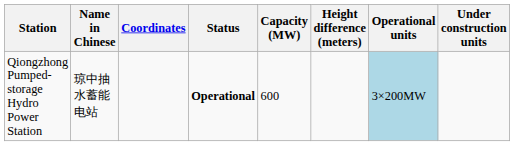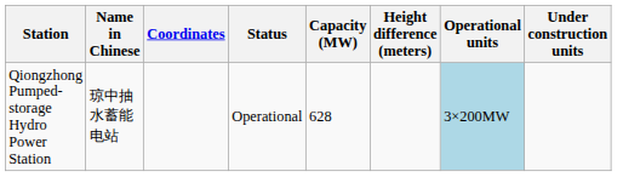 <table class="wikitable sortable">
 <tr>
 <th>Station</th>
 <th>Name in Chinese</th>
 <th><a href='#'>Coordinates</a></th>
 <th>Status</th>
 <th>Capacity (MW)</th>
 <th>Height difference (meters)</th>
 <th>Operational units</th>
 <th>Under construction units</th>
 </tr>
 <tr>
 <td>Qiongzhong Pumped-storage Hydro Power Station</td>
 <td>琼中抽水蓄能电站</td>
 <td></td>
-<td><strong>Operational</strong></td>
-<td>600</td>
+<td>Operational</td>
+<td>628</td>
 <td></td>
 <td style="background: lightblue;">3×200MW</td>
 <td></td>
 </tr>
 </table>
